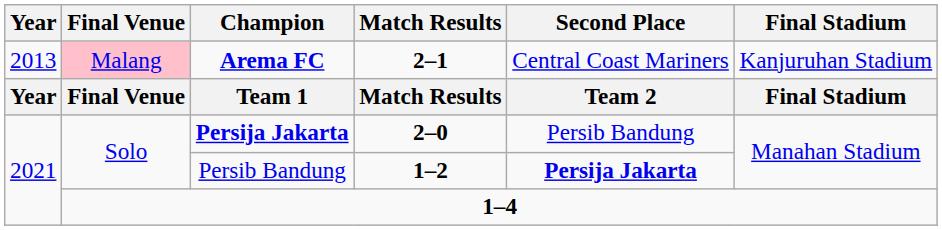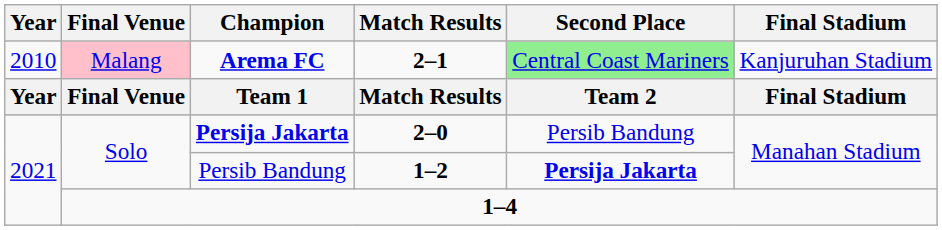 <table class="wikitable" style="text-align:center;">
 <tr>
 <th>Year</th>
 <th>Final Venue</th>
 <th>Champion</th>
 <th>Match Results</th>
 <th>Second Place</th>
 <th>Final Stadium</th>
 </tr>
 <tr>
-<td><a href='#'>2013</a></td>
+<td><a href='#'>2010</a></td>
 <td style="background: pink;"><a href='#'>Malang</a></td>
 <td><strong><a href='#'>Arema FC</a></strong></td>
 <td><strong>2–1</strong></td>
-<td><a href='#'>Central Coast Mariners</a></td>
+<td style="background: lightgreen;"><a href='#'>Central Coast Mariners</a></td>
 <td><a href='#'>Kanjuruhan Stadium</a></td>
 </tr>
 <tr>
 <th>Year</th>
 <th>Final Venue</th>
 <th>Team 1</th>
 <th>Match Results</th>
 <th>Team 2</th>
 <th>Final Stadium</th>
 </tr>
 <tr>
 <td rowspan=3><a href='#'>2021</a></td>
 <td rowspan=2><a href='#'>Solo</a></td>
 <td><strong> <a href='#'>Persija Jakarta</a></strong></td>
 <td><strong> 2–0</strong></td>
 <td><a href='#'>Persib Bandung</a></td>
 <td rowspan=2><a href='#'>Manahan Stadium</a></td>
 </tr>
 <tr>
 <td><a href='#'>Persib Bandung</a></td>
 <td><strong>1–2</strong></td>
 <td><strong> <a href='#'>Persija Jakarta</a></strong></td>
 </tr>
 <tr>
 <td colspan=5> <strong>1–4</strong></td>
 </tr>
 </table>
